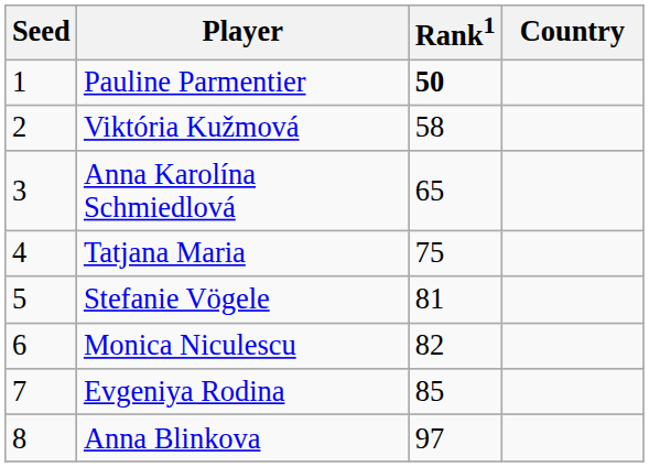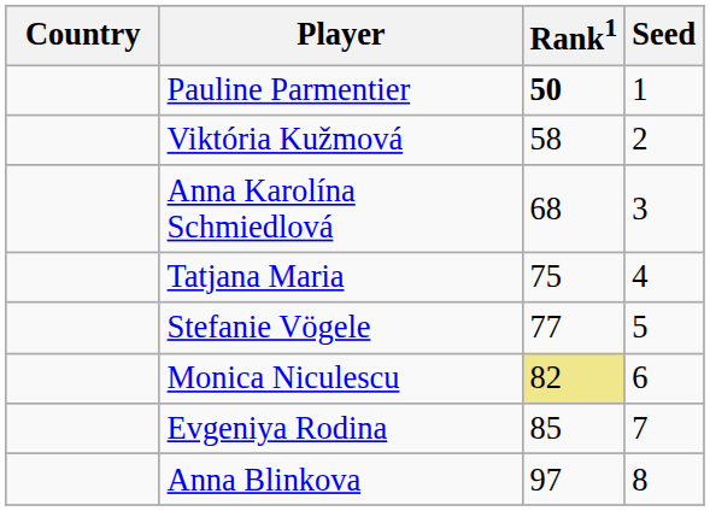 <table class="sortable wikitable">
 <tr>
-<th>Seed</th>
+<th width="70">Country</th>
 <th width="175">Player</th>
 <th>Rank<sup>1</sup></th>
-<th width="70">Country</th>
+<th>Seed</th>
 </tr>
 <tr>
-<td>1</td>
+<td></td>
 <td><a href='#'>Pauline Parmentier</a></td>
 <td><strong>50</strong></td>
-<td></td>
+<td>1</td>
 </tr>
 <tr>
-<td>2</td>
+<td></td>
 <td><a href='#'>Viktória Kužmová</a></td>
 <td>58</td>
-<td></td>
+<td>2</td>
 </tr>
 <tr>
+<td></td>
+<td><a href='#'>Anna Karolína Schmiedlová</a></td>
+<td>68</td>
 <td>3</td>
-<td><a href='#'>Anna Karolína Schmiedlová</a></td>
-<td>65</td>
-<td></td>
 </tr>
 <tr>
-<td>4</td>
+<td></td>
 <td><a href='#'>Tatjana Maria</a></td>
 <td>75</td>
-<td></td>
+<td>4</td>
 </tr>
 <tr>
+<td></td>
+<td><a href='#'>Stefanie Vögele</a></td>
+<td>77</td>
 <td>5</td>
-<td><a href='#'>Stefanie Vögele</a></td>
-<td>81</td>
-<td></td>
 </tr>
 <tr>
+<td></td>
+<td><a href='#'>Monica Niculescu</a></td>
+<td style="background: khaki;">82</td>
 <td>6</td>
-<td><a href='#'>Monica Niculescu</a></td>
-<td>82</td>
-<td></td>
 </tr>
 <tr>
-<td>7</td>
+<td></td>
 <td><a href='#'>Evgeniya Rodina</a></td>
 <td>85</td>
-<td></td>
+<td>7</td>
 </tr>
 <tr>
-<td>8</td>
+<td></td>
 <td><a href='#'>Anna Blinkova</a></td>
 <td>97</td>
-<td></td>
+<td>8</td>
 </tr>
 </table>
